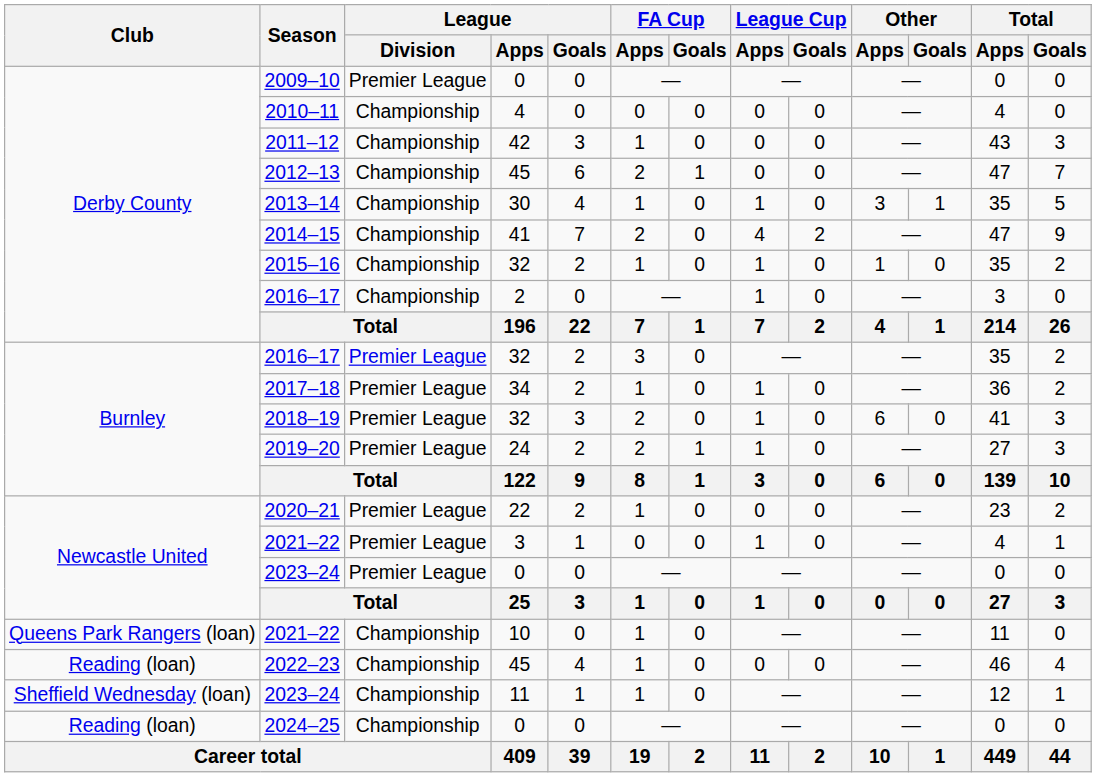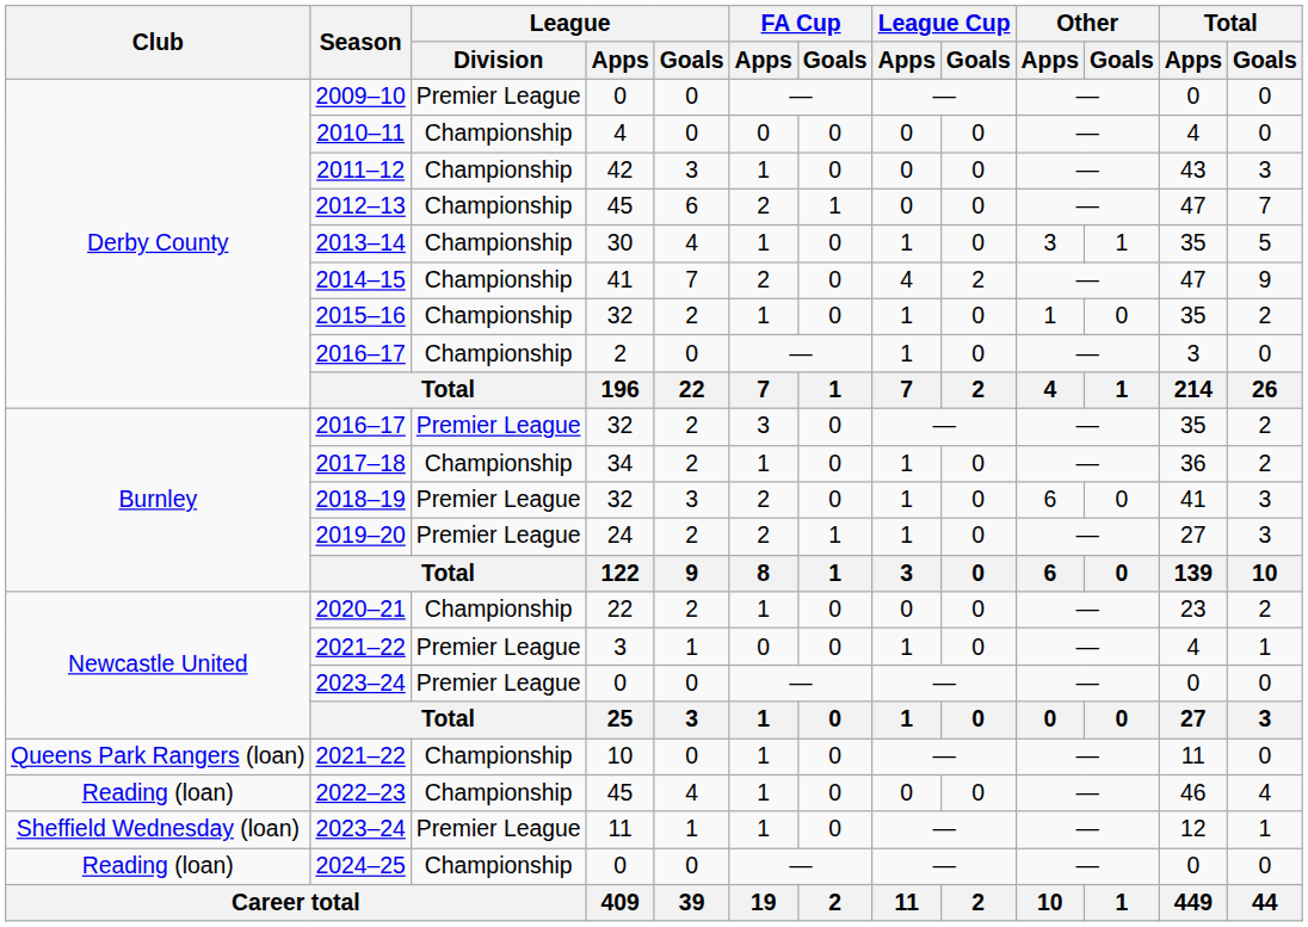 <table class="wikitable" style="text-align:center">
 <tr>
 <th rowspan="2">Club</th>
 <th rowspan="2">Season</th>
 <th colspan="3">League</th>
 <th colspan="2"><a href='#'>FA Cup</a></th>
 <th colspan="2"><a href='#'>League Cup</a></th>
 <th colspan="2">Other</th>
 <th colspan="2">Total</th>
 </tr>
 <tr>
 <th>Division</th>
 <th>Apps</th>
 <th>Goals</th>
 <th>Apps</th>
 <th>Goals</th>
 <th>Apps</th>
 <th>Goals</th>
 <th>Apps</th>
 <th>Goals</th>
 <th>Apps</th>
 <th>Goals</th>
 </tr>
 <tr>
 <td rowspan="9"><a href='#'>Derby County</a></td>
 <td><a href='#'>2009–10</a></td>
 <td>Premier League</td>
 <td>0</td>
 <td>0</td>
 <td colspan="2">—</td>
 <td colspan="2">—</td>
 <td colspan="2">—</td>
 <td>0</td>
 <td>0</td>
 </tr>
 <tr>
 <td><a href='#'>2010–11</a></td>
 <td>Championship</td>
 <td>4</td>
 <td>0</td>
 <td>0</td>
 <td>0</td>
 <td>0</td>
 <td>0</td>
 <td colspan="2">—</td>
 <td>4</td>
 <td>0</td>
 </tr>
 <tr>
 <td><a href='#'>2011–12</a></td>
 <td>Championship</td>
 <td>42</td>
 <td>3</td>
 <td>1</td>
 <td>0</td>
 <td>0</td>
 <td>0</td>
 <td colspan="2">—</td>
 <td>43</td>
 <td>3</td>
 </tr>
 <tr>
 <td><a href='#'>2012–13</a></td>
 <td>Championship</td>
 <td>45</td>
 <td>6</td>
 <td>2</td>
 <td>1</td>
 <td>0</td>
 <td>0</td>
 <td colspan="2">—</td>
 <td>47</td>
 <td>7</td>
 </tr>
 <tr>
 <td><a href='#'>2013–14</a></td>
 <td>Championship</td>
 <td>30</td>
 <td>4</td>
 <td>1</td>
 <td>0</td>
 <td>1</td>
 <td>0</td>
 <td>3</td>
 <td>1</td>
 <td>35</td>
 <td>5</td>
 </tr>
 <tr>
 <td><a href='#'>2014–15</a></td>
 <td>Championship</td>
 <td>41</td>
 <td>7</td>
 <td>2</td>
 <td>0</td>
 <td>4</td>
 <td>2</td>
 <td colspan="2">—</td>
 <td>47</td>
 <td>9</td>
 </tr>
 <tr>
 <td><a href='#'>2015–16</a></td>
 <td>Championship</td>
 <td>32</td>
 <td>2</td>
 <td>1</td>
 <td>0</td>
 <td>1</td>
 <td>0</td>
 <td>1</td>
 <td>0</td>
 <td>35</td>
 <td>2</td>
 </tr>
 <tr>
 <td><a href='#'>2016–17</a></td>
 <td>Championship</td>
 <td>2</td>
 <td>0</td>
 <td colspan="2">—</td>
 <td>1</td>
 <td>0</td>
 <td colspan="2">—</td>
 <td>3</td>
 <td>0</td>
 </tr>
 <tr>
 <th colspan="2">Total</th>
 <th>196</th>
 <th>22</th>
 <th>7</th>
 <th>1</th>
 <th>7</th>
 <th>2</th>
 <th>4</th>
 <th>1</th>
 <th>214</th>
 <th>26</th>
 </tr>
 <tr>
 <td rowspan="5"><a href='#'>Burnley</a></td>
 <td><a href='#'>2016–17</a></td>
 <td><a href='#'>Premier League</a></td>
 <td>32</td>
 <td>2</td>
 <td>3</td>
 <td>0</td>
 <td colspan="2">—</td>
 <td colspan="2">—</td>
 <td>35</td>
 <td>2</td>
 </tr>
 <tr>
 <td><a href='#'>2017–18</a></td>
-<td>Premier League</td>
+<td>Championship</td>
 <td>34</td>
 <td>2</td>
 <td>1</td>
 <td>0</td>
 <td>1</td>
 <td>0</td>
 <td colspan="2">—</td>
 <td>36</td>
 <td>2</td>
 </tr>
 <tr>
 <td><a href='#'>2018–19</a></td>
 <td>Premier League</td>
 <td>32</td>
 <td>3</td>
 <td>2</td>
 <td>0</td>
 <td>1</td>
 <td>0</td>
 <td>6</td>
 <td>0</td>
 <td>41</td>
 <td>3</td>
 </tr>
 <tr>
 <td><a href='#'>2019–20</a></td>
 <td>Premier League</td>
 <td>24</td>
 <td>2</td>
 <td>2</td>
 <td>1</td>
 <td>1</td>
 <td>0</td>
 <td colspan="2">—</td>
 <td>27</td>
 <td>3</td>
 </tr>
 <tr>
 <th colspan="2">Total</th>
 <th>122</th>
 <th>9</th>
 <th>8</th>
 <th>1</th>
 <th>3</th>
 <th>0</th>
 <th>6</th>
 <th>0</th>
 <th>139</th>
 <th>10</th>
 </tr>
 <tr>
 <td rowspan="4"><a href='#'>Newcastle United</a></td>
 <td><a href='#'>2020–21</a></td>
-<td>Premier League</td>
+<td>Championship</td>
 <td>22</td>
 <td>2</td>
 <td>1</td>
 <td>0</td>
 <td>0</td>
 <td>0</td>
 <td colspan="2">—</td>
 <td>23</td>
 <td>2</td>
 </tr>
 <tr>
 <td><a href='#'>2021–22</a></td>
 <td>Premier League</td>
 <td>3</td>
 <td>1</td>
 <td>0</td>
 <td>0</td>
 <td>1</td>
 <td>0</td>
 <td colspan="2">—</td>
 <td>4</td>
 <td>1</td>
 </tr>
 <tr>
 <td><a href='#'>2023–24</a></td>
 <td>Premier League</td>
 <td>0</td>
 <td>0</td>
 <td colspan="2">—</td>
 <td colspan="2">—</td>
 <td colspan="2">—</td>
 <td>0</td>
 <td>0</td>
 </tr>
 <tr>
 <th colspan="2">Total</th>
 <th>25</th>
 <th>3</th>
 <th>1</th>
 <th>0</th>
 <th>1</th>
 <th>0</th>
 <th>0</th>
 <th>0</th>
 <th>27</th>
 <th>3</th>
 </tr>
 <tr>
 <td><a href='#'>Queens Park Rangers</a> (loan)</td>
 <td><a href='#'>2021–22</a></td>
 <td>Championship</td>
 <td>10</td>
 <td>0</td>
 <td>1</td>
 <td>0</td>
 <td colspan="2">—</td>
 <td colspan="2">—</td>
 <td>11</td>
 <td>0</td>
 </tr>
 <tr>
 <td><a href='#'>Reading</a> (loan)</td>
 <td><a href='#'>2022–23</a></td>
 <td>Championship</td>
 <td>45</td>
 <td>4</td>
 <td>1</td>
 <td>0</td>
 <td>0</td>
 <td>0</td>
 <td colspan="2">—</td>
 <td>46</td>
 <td>4</td>
 </tr>
 <tr>
 <td><a href='#'>Sheffield Wednesday</a> (loan)</td>
 <td><a href='#'>2023–24</a></td>
-<td>Championship</td>
+<td>Premier League</td>
 <td>11</td>
 <td>1</td>
 <td>1</td>
 <td>0</td>
 <td colspan="2">—</td>
 <td colspan="2">—</td>
 <td>12</td>
 <td>1</td>
 </tr>
 <tr>
 <td><a href='#'>Reading</a> (loan)</td>
 <td><a href='#'>2024–25</a></td>
 <td>Championship</td>
 <td>0</td>
 <td>0</td>
 <td colspan="2">—</td>
 <td colspan="2">—</td>
 <td colspan="2">—</td>
 <td>0</td>
 <td>0</td>
 </tr>
 <tr>
 <th colspan="3">Career total</th>
 <th>409</th>
 <th>39</th>
 <th>19</th>
 <th>2</th>
 <th>11</th>
 <th>2</th>
 <th>10</th>
 <th>1</th>
 <th>449</th>
 <th>44</th>
 </tr>
 </table>
